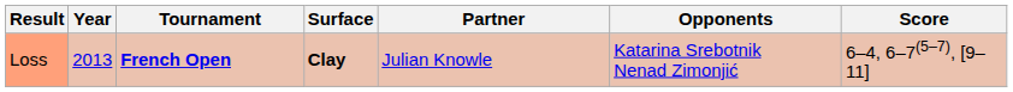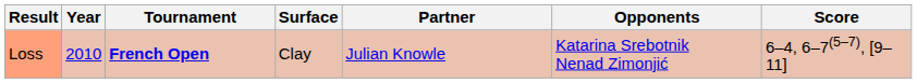 <table class="sortable wikitable">
 <tr>
 <th>Result</th>
 <th>Year</th>
 <th width=160>Tournament</th>
 <th>Surface</th>
 <th width=200>Partner</th>
 <th width=200>Opponents</th>
 <th width=140>Score</th>
 </tr>
 <tr style="background:#ebc2af;">
 <td style="background:#ffa07a;">Loss</td>
-<td><a href='#'>2013</a></td>
+<td><a href='#'>2010</a></td>
 <td><strong><a href='#'>French Open</a></strong></td>
-<td><strong>Clay</strong></td>
+<td>Clay</td>
 <td> <a href='#'>Julian Knowle</a></td>
 <td> <a href='#'>Katarina Srebotnik</a> <br>  <a href='#'>Nenad Zimonjić</a></td>
 <td>6–4, 6–7<sup>(5–7)</sup>, [9–11]</td>
 </tr>
 </table>
